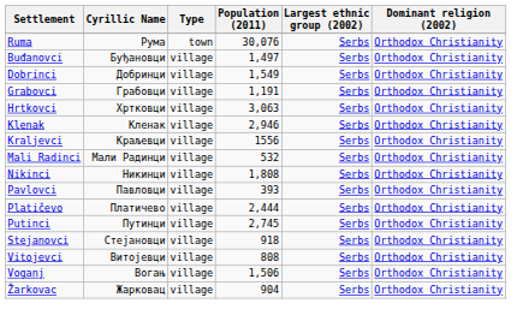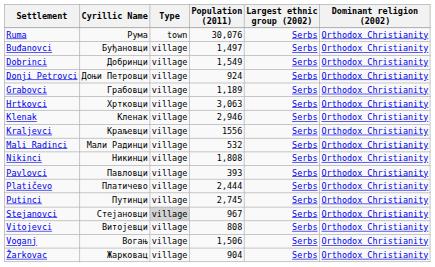 <table class="wikitable" style="text-align: right;">
 <tr bgcolor="#e0e0e0">
 <th rowspan="1">Settlement</th>
 <th colspan="1">Cyrillic Name</th>
 <th colspan="1">Type</th>
 <th colspan="1">Population<br>(2011)</th>
 <th colspan="1">Largest ethnic<br>group (2002)</th>
 <th colspan="1">Dominant religion<br>(2002)</th>
 </tr>
 <tr bgcolor="#e0e0e0">
 </tr>
 <tr>
 <td align="left"><a href='#'>Ruma</a></td>
 <td>Рума</td>
 <td>town</td>
 <td>30,076</td>
 <td><a href='#'>Serbs</a></td>
 <td><a href='#'>Orthodox Christianity</a></td>
 </tr>
 <tr>
 <td align="left"><a href='#'>Buđanovci</a></td>
 <td>Буђановци</td>
 <td>village</td>
 <td>1,497</td>
 <td><a href='#'>Serbs</a></td>
 <td><a href='#'>Orthodox Christianity</a></td>
 </tr>
 <tr>
 <td align="left"><a href='#'>Dobrinci</a></td>
 <td>Добринци</td>
 <td>village</td>
 <td>1,549</td>
 <td><a href='#'>Serbs</a></td>
 <td><a href='#'>Orthodox Christianity</a></td>
 </tr>
 <tr>
+<td align="left"><a href='#'>Donji Petrovci</a></td>
+<td>Доњи Петровци</td>
+<td>village</td>
+<td>924</td>
+<td><a href='#'>Serbs</a></td>
+<td><a href='#'>Orthodox Christianity</a></td>
+</tr>
+<tr>
 <td align="left"><a href='#'>Grabovci</a></td>
 <td>Грабовци</td>
 <td>village</td>
-<td>1,191</td>
+<td>1,189</td>
 <td><a href='#'>Serbs</a></td>
 <td><a href='#'>Orthodox Christianity</a></td>
 </tr>
 <tr>
 <td align="left"><a href='#'>Hrtkovci</a></td>
 <td>Хртковци</td>
 <td>village</td>
 <td>3,063</td>
 <td><a href='#'>Serbs</a></td>
 <td><a href='#'>Orthodox Christianity</a></td>
 </tr>
 <tr>
 <td align="left"><a href='#'>Klenak</a></td>
 <td>Кленак</td>
 <td>village</td>
 <td>2,946</td>
 <td><a href='#'>Serbs</a></td>
 <td><a href='#'>Orthodox Christianity</a></td>
 </tr>
 <tr>
 <td align="left"><a href='#'>Kraljevci</a></td>
 <td>Краљевци</td>
 <td>village</td>
 <td>1556</td>
 <td><a href='#'>Serbs</a></td>
 <td><a href='#'>Orthodox Christianity</a></td>
 </tr>
 <tr>
 <td align="left"><a href='#'>Mali Radinci</a></td>
 <td>Мали Радинци</td>
 <td>village</td>
 <td>532</td>
 <td><a href='#'>Serbs</a></td>
 <td><a href='#'>Orthodox Christianity</a></td>
 </tr>
 <tr>
 <td align="left"><a href='#'>Nikinci</a></td>
 <td>Никинци</td>
 <td>village</td>
 <td>1,808</td>
 <td><a href='#'>Serbs</a></td>
 <td><a href='#'>Orthodox Christianity</a></td>
 </tr>
 <tr>
 <td align="left"><a href='#'>Pavlovci</a></td>
 <td>Павловци</td>
 <td>village</td>
 <td>393</td>
 <td><a href='#'>Serbs</a></td>
 <td><a href='#'>Orthodox Christianity</a></td>
 </tr>
 <tr>
 <td align="left"><a href='#'>Platičevo</a></td>
 <td>Платичево</td>
 <td>village</td>
 <td>2,444</td>
 <td><a href='#'>Serbs</a></td>
 <td><a href='#'>Orthodox Christianity</a></td>
 </tr>
 <tr>
 <td align="left"><a href='#'>Putinci</a></td>
 <td>Путинци</td>
 <td>village</td>
 <td>2,745</td>
 <td><a href='#'>Serbs</a></td>
 <td><a href='#'>Orthodox Christianity</a></td>
 </tr>
 <tr>
 <td align="left"><a href='#'>Stejanovci</a></td>
 <td>Стејановци</td>
-<td>village</td>
-<td>918</td>
+<td style="background: lightgrey;">village</td>
+<td>967</td>
 <td><a href='#'>Serbs</a></td>
 <td><a href='#'>Orthodox Christianity</a></td>
 </tr>
 <tr>
 <td align="left"><a href='#'>Vitojevci</a></td>
 <td>Витојевци</td>
 <td>village</td>
 <td>808</td>
 <td><a href='#'>Serbs</a></td>
 <td><a href='#'>Orthodox Christianity</a></td>
 </tr>
 <tr>
 <td align="left"><a href='#'>Voganj</a></td>
 <td>Вогањ</td>
 <td>village</td>
 <td>1,506</td>
 <td><a href='#'>Serbs</a></td>
 <td><a href='#'>Orthodox Christianity</a></td>
 </tr>
 <tr>
 <td align="left"><a href='#'>Žarkovac</a></td>
 <td>Жарковац</td>
 <td>village</td>
 <td>904</td>
 <td><a href='#'>Serbs</a></td>
 <td><a href='#'>Orthodox Christianity</a></td>
 </tr>
 </table>
